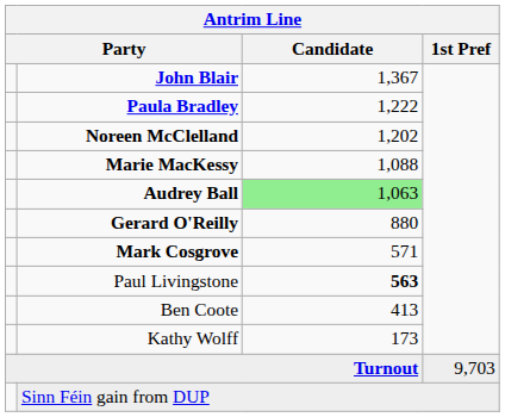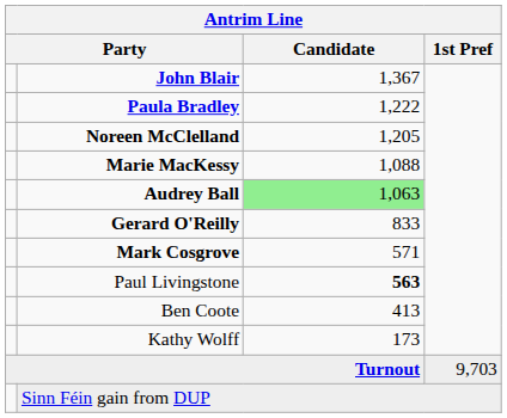 <table class="wikitable">
 <tr>
 <th colspan="4" align="center"><a href='#'>Antrim Line</a></th>
 </tr>
 <tr>
 <th colspan="2" align="center" width=200>Party</th>
 <th width=150>Candidate</th>
 <th width=60>1st Pref</th>
 </tr>
 <tr>
 <td></td>
 <td align="right"><strong><a href='#'>John Blair</a></strong></td>
 <td align="right">1,367</td>
 </tr>
 <tr>
 <td></td>
 <td align="right"><strong><a href='#'>Paula Bradley</a></strong></td>
 <td align="right">1,222</td>
 </tr>
 <tr>
 <td></td>
 <td align="right"><strong>Noreen McClelland</strong></td>
-<td align="right">1,202</td>
+<td align="right">1,205</td>
 </tr>
 <tr>
 <td></td>
 <td align="right"><strong>Marie MacKessy</strong></td>
 <td align="right">1,088</td>
 </tr>
 <tr>
 <td></td>
 <td align="right"><strong>Audrey Ball</strong></td>
 <td align="right" style="background: lightgreen;">1,063</td>
 </tr>
 <tr>
 <td></td>
 <td align="right"><strong>Gerard O'Reilly</strong></td>
-<td align="right">880</td>
+<td align="right">833</td>
 </tr>
 <tr>
 <td></td>
 <td align="right"><strong>Mark Cosgrove</strong></td>
 <td align="right">571</td>
 </tr>
 <tr>
 <td></td>
 <td align="right">Paul Livingstone</td>
 <td align="right"><strong>563</strong></td>
 </tr>
 <tr>
 <td></td>
 <td align="right">Ben Coote</td>
 <td align="right">413</td>
 </tr>
 <tr>
 <td></td>
 <td align="right">Kathy Wolff</td>
 <td align="right">173</td>
 </tr>
 <tr bgcolor="EEEEEE">
 <td colspan=3 align="right"><strong><a href='#'>Turnout</a></strong></td>
 <td align="right">9,703</td>
 </tr>
 <tr>
 <td bgcolor=></td>
 <td colspan=3 bgcolor="EEEEEE"><a href='#'>Sinn Féin</a> gain from <a href='#'>DUP</a></td>
 </tr>
 </table>
